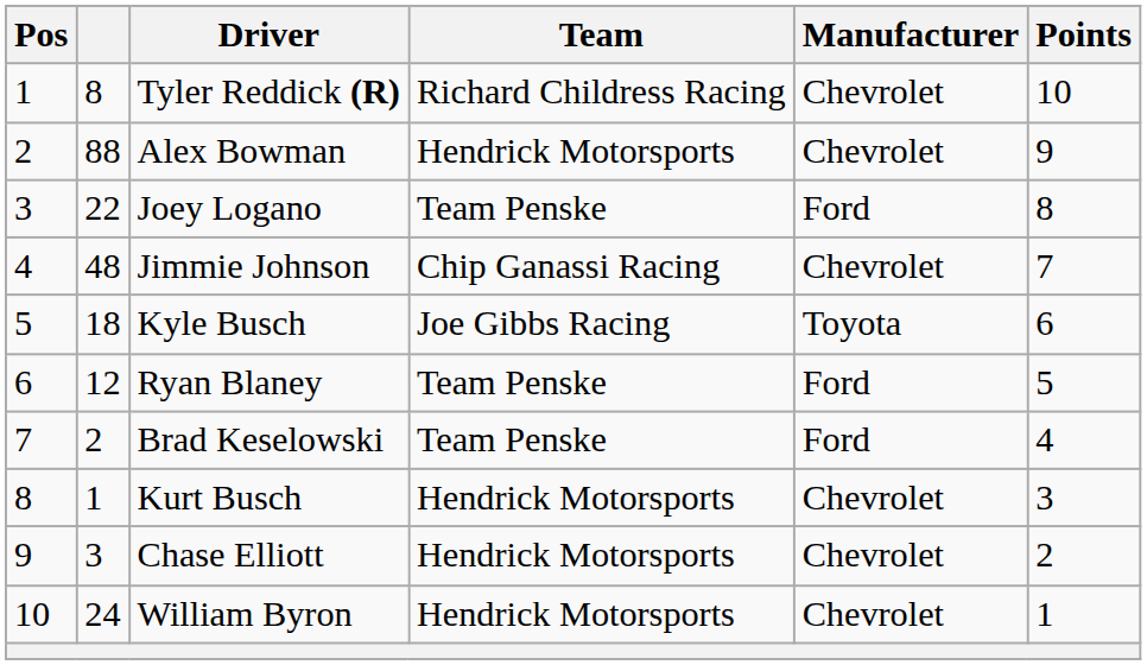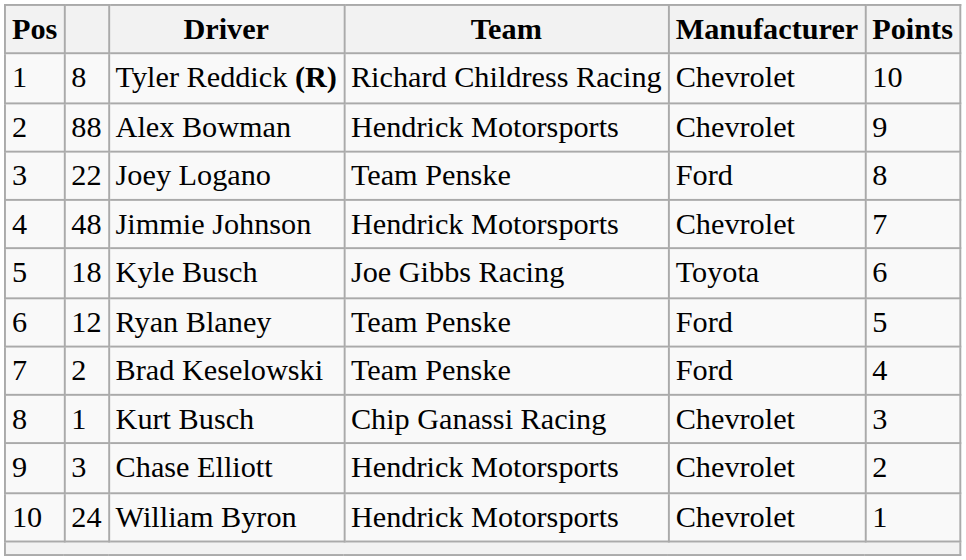 <table class="wikitable" style="font-size:98%">
 <tr>
 <th>Pos</th>
 <th></th>
 <th>Driver</th>
 <th>Team</th>
 <th>Manufacturer</th>
 <th>Points</th>
 </tr>
 <tr>
 <td>1</td>
 <td>8</td>
 <td>Tyler Reddick <strong>(R)</strong></td>
 <td>Richard Childress Racing</td>
 <td>Chevrolet</td>
 <td>10</td>
 </tr>
 <tr>
 <td>2</td>
 <td>88</td>
 <td>Alex Bowman</td>
 <td>Hendrick Motorsports</td>
 <td>Chevrolet</td>
 <td>9</td>
 </tr>
 <tr>
 <td>3</td>
 <td>22</td>
 <td>Joey Logano</td>
 <td>Team Penske</td>
 <td>Ford</td>
 <td>8</td>
 </tr>
 <tr>
 <td>4</td>
 <td>48</td>
 <td>Jimmie Johnson</td>
-<td>Chip Ganassi Racing</td>
+<td>Hendrick Motorsports</td>
 <td>Chevrolet</td>
 <td>7</td>
 </tr>
 <tr>
 <td>5</td>
 <td>18</td>
 <td>Kyle Busch</td>
 <td>Joe Gibbs Racing</td>
 <td>Toyota</td>
 <td>6</td>
 </tr>
 <tr>
 <td>6</td>
 <td>12</td>
 <td>Ryan Blaney</td>
 <td>Team Penske</td>
 <td>Ford</td>
 <td>5</td>
 </tr>
 <tr>
 <td>7</td>
 <td>2</td>
 <td>Brad Keselowski</td>
 <td>Team Penske</td>
 <td>Ford</td>
 <td>4</td>
 </tr>
 <tr>
 <td>8</td>
 <td>1</td>
 <td>Kurt Busch</td>
-<td>Hendrick Motorsports</td>
+<td>Chip Ganassi Racing</td>
 <td>Chevrolet</td>
 <td>3</td>
 </tr>
 <tr>
 <td>9</td>
 <td>3</td>
 <td>Chase Elliott</td>
 <td>Hendrick Motorsports</td>
 <td>Chevrolet</td>
 <td>2</td>
 </tr>
 <tr>
 <td>10</td>
 <td>24</td>
 <td>William Byron</td>
 <td>Hendrick Motorsports</td>
 <td>Chevrolet</td>
 <td>1</td>
 </tr>
 <tr>
 <th colspan="6"></th>
 </tr>
 </table>
